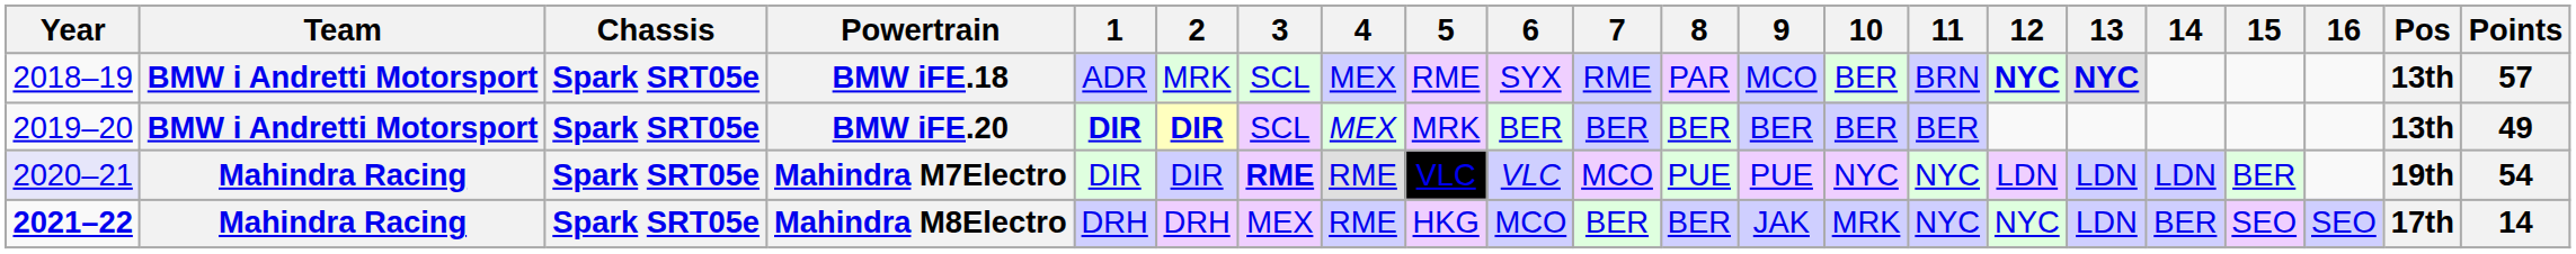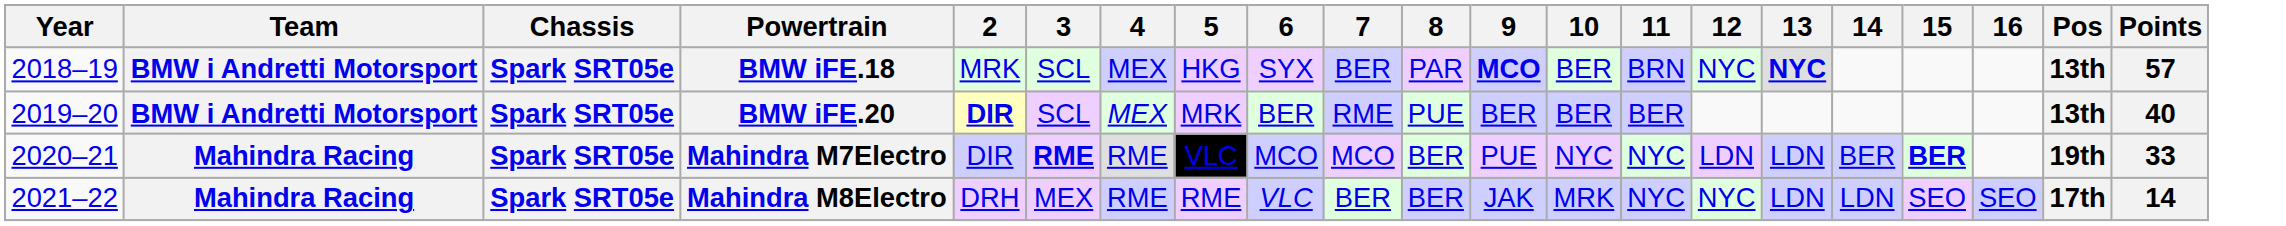 <table class="wikitable" style="text-align:center; font-size:85%">
 <tr>
 <th>Year</th>
 <th>Team</th>
 <th>Chassis</th>
 <th>Powertrain</th>
-<th>1</th>
 <th>2</th>
 <th>3</th>
 <th>4</th>
 <th>5</th>
 <th>6</th>
 <th>7</th>
 <th>8</th>
 <th>9</th>
 <th>10</th>
 <th>11</th>
 <th>12</th>
 <th>13</th>
 <th>14</th>
 <th>15</th>
 <th>16</th>
 <th>Pos</th>
 <th>Points</th>
 </tr>
 <tr>
 <td nowrap=""><a href='#'>2018–19</a></td>
 <th nowrap=""><a href='#'>BMW i Andretti Motorsport</a></th>
 <th nowrap=""><a href='#'>Spark</a> <a href='#'>SRT05e</a></th>
 <th nowrap=""><a href='#'>BMW iFE</a>.18</th>
-<td style="background:#CFCFFF;"><a href='#'>ADR</a><br></td>
 <td style="background:#DFFFDF;"><a href='#'>MRK</a><br></td>
 <td style="background:#DFFFDF;"><a href='#'>SCL</a><br></td>
 <td style="background:#CFCFFF;"><a href='#'>MEX</a><br></td>
-<td style="background:#EFCFFF;"><a href='#'>RME</a><br></td>
+<td style="background:#EFCFFF;"><a href='#'>HKG</a><br></td>
 <td style="background:#EFCFFF;"><a href='#'>SYX</a><br></td>
-<td style="background:#CFCFFF;"><a href='#'>RME</a><br></td>
+<td style="background:#CFCFFF;"><a href='#'>BER</a><br></td>
 <td style="background:#EFCFFF;"><a href='#'>PAR</a><br></td>
-<td style="background:#CFCFFF;"><a href='#'>MCO</a><br></td>
+<td style="background:#CFCFFF;"><strong><a href='#'>MCO</a><br></strong></td>
 <td style="background:#DFFFDF;"><a href='#'>BER</a><br></td>
 <td style="background:#CFCFFF;"><a href='#'>BRN</a><br></td>
-<td style="background:#DFFFDF;"><strong><a href='#'>NYC</a><br></strong></td>
+<td style="background:#DFFFDF;"><a href='#'>NYC</a><br></td>
 <td style="background:#DFDFDF;"><strong><a href='#'>NYC</a></strong><br></td>
 <td></td>
 <td></td>
 <td></td>
 <th>13th</th>
 <th>57</th>
 </tr>
 <tr>
 <td nowrap=""><a href='#'>2019–20</a></td>
 <th nowrap=""><a href='#'>BMW i Andretti Motorsport</a></th>
 <th nowrap=""><a href='#'>Spark</a> <a href='#'>SRT05e</a></th>
 <th nowrap=""><a href='#'>BMW iFE</a>.20</th>
-<td style="background:#DFFFDF;"><strong><a href='#'>DIR</a></strong><br></td>
 <td style="background:#FFFFBF;"><strong><a href='#'>DIR</a></strong><br></td>
 <td style="background:#EFCFFF;"><a href='#'>SCL</a><br></td>
 <td style="background:#DFFFDF;"><em><a href='#'>MEX</a></em><br></td>
 <td style="background:#EFCFFF;"><a href='#'>MRK</a><br></td>
 <td style="background:#DFFFDF;"><a href='#'>BER</a><br></td>
-<td style="background:#CFCFFF;"><a href='#'>BER</a><br></td>
-<td style="background:#DFFFDF;"><a href='#'>BER</a><br></td>
+<td style="background:#CFCFFF;"><a href='#'>RME</a><br></td>
+<td style="background:#DFFFDF;"><a href='#'>PUE</a><br></td>
 <td style="background:#CFCFFF;"><a href='#'>BER</a><br></td>
 <td style="background:#CFCFFF;"><a href='#'>BER</a><br></td>
 <td style="background:#CFCFFF;"><a href='#'>BER</a><br></td>
 <td></td>
 <td></td>
 <td></td>
 <td></td>
 <td></td>
 <th>13th</th>
-<th>49</th>
+<th>40</th>
 </tr>
 <tr>
-<td nowrap="" style="background: lavender;"><a href='#'>2020–21</a></td>
+<td nowrap=""><a href='#'>2020–21</a></td>
 <th nowrap=""><a href='#'>Mahindra Racing</a></th>
 <th nowrap=""><a href='#'>Spark</a> <a href='#'>SRT05e</a></th>
 <th nowrap=""><a href='#'>Mahindra</a> M7Electro</th>
-<td style="background:#DFFFDF;"><a href='#'>DIR</a><br></td>
 <td style="background:#CFCFFF;"><a href='#'>DIR</a><br></td>
 <td style="background:#EFCFFF;"><strong><a href='#'>RME</a><br></strong></td>
 <td style="background:#DFDFDF;"><a href='#'>RME</a><br></td>
 <td style="background-color:#000000;color:white"><a href='#'><span>VLC</span></a><br></td>
-<td style="background:#CFCFFF;"><em><a href='#'>VLC</a></em><br></td>
+<td style="background:#CFCFFF;"><a href='#'>MCO</a><br></td>
 <td style="background:#EFCFFF;"><a href='#'>MCO</a><br></td>
-<td style="background:#DFFFDF;"><a href='#'>PUE</a><br></td>
+<td style="background:#DFFFDF;"><a href='#'>BER</a><br></td>
 <td style="background:#EFCFFF;"><a href='#'>PUE</a><br></td>
 <td style="background:#EFCFFF;"><a href='#'>NYC</a><br></td>
 <td style="background:#DFFFDF;"><a href='#'>NYC</a><br></td>
 <td style="background:#EFCFFF;"><a href='#'>LDN</a><br></td>
 <td style="background:#CFCFFF;"><a href='#'>LDN</a><br></td>
-<td style="background:#CFCFFF;"><a href='#'>LDN</a><br></td>
-<td style="background:#DFFFDF;"><a href='#'>BER</a><br></td>
+<td style="background:#CFCFFF;"><a href='#'>BER</a><br></td>
+<td style="background:#DFFFDF;"><strong><a href='#'>BER</a><br></strong></td>
 <td></td>
 <th>19th</th>
-<th>54</th>
+<th>33</th>
 </tr>
 <tr>
-<td nowrap=""><strong><a href='#'>2021–22</a></strong></td>
+<td nowrap=""><a href='#'>2021–22</a></td>
 <th nowrap=""><a href='#'>Mahindra Racing</a></th>
 <th nowrap=""><a href='#'>Spark</a> <a href='#'>SRT05e</a></th>
 <th nowrap=""><a href='#'>Mahindra</a> M8Electro</th>
-<td style="background:#CFCFFF;"><a href='#'>DRH</a><br></td>
 <td style="background:#EFCFFF;"><a href='#'>DRH</a><br></td>
 <td style="background:#EFCFFF;"><a href='#'>MEX</a><br></td>
 <td style="background:#CFCFFF;"><a href='#'>RME</a><br></td>
-<td style="background:#EFCFFF;"><a href='#'>HKG</a><br></td>
-<td style="background:#CFCFFF;"><a href='#'>MCO</a><br></td>
+<td style="background:#EFCFFF;"><a href='#'>RME</a><br></td>
+<td style="background:#CFCFFF;"><em><a href='#'>VLC</a></em><br></td>
 <td style="background:#DFFFDF;"><a href='#'>BER</a><br></td>
 <td style="background:#CFCFFF;"><a href='#'>BER</a><br></td>
 <td style="background:#CFCFFF;"><a href='#'>JAK</a><br></td>
 <td style="background:#CFCFFF;"><a href='#'>MRK</a><br></td>
 <td style="background:#CFCFFF;"><a href='#'>NYC</a><br></td>
 <td style="background:#DFFFDF;"><a href='#'>NYC</a><br></td>
 <td style="background:#CFCFFF;"><a href='#'>LDN</a><br></td>
-<td style="background:#CFCFFF;"><a href='#'>BER</a><br></td>
+<td style="background:#CFCFFF;"><a href='#'>LDN</a><br></td>
 <td style="background:#EFCFFF;"><a href='#'>SEO</a><br></td>
 <td style="background:#CFCFFF;"><a href='#'>SEO</a><br></td>
 <th>17th</th>
 <th>14</th>
 </tr>
 </table>
